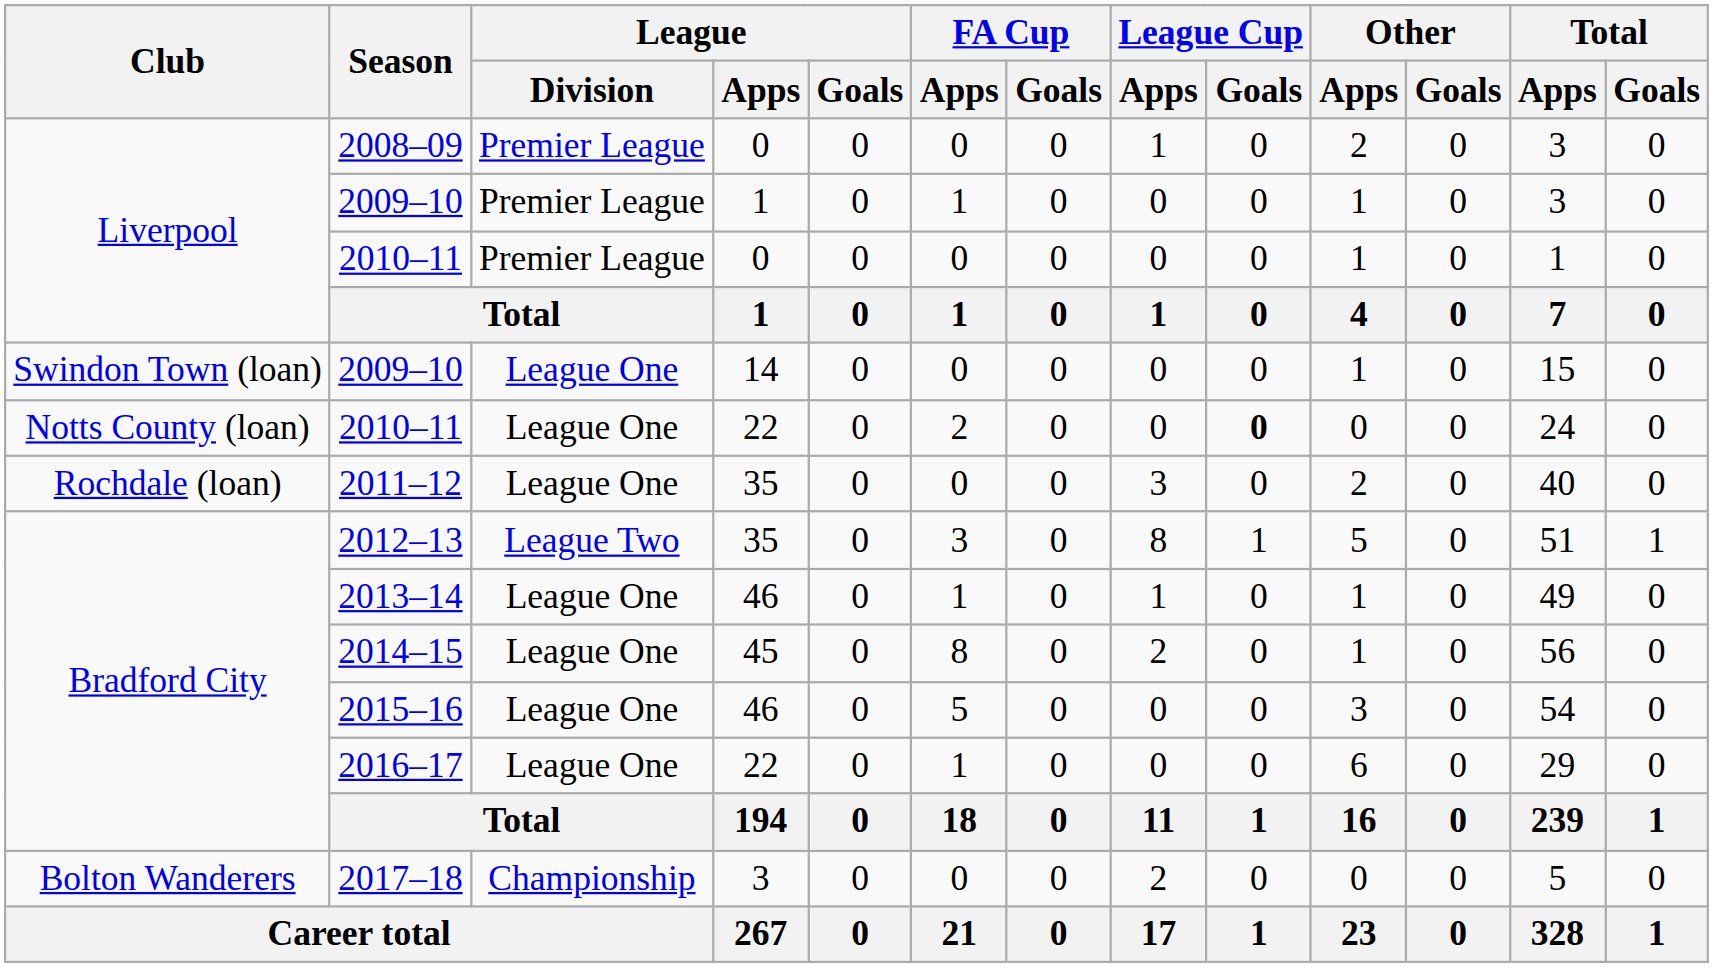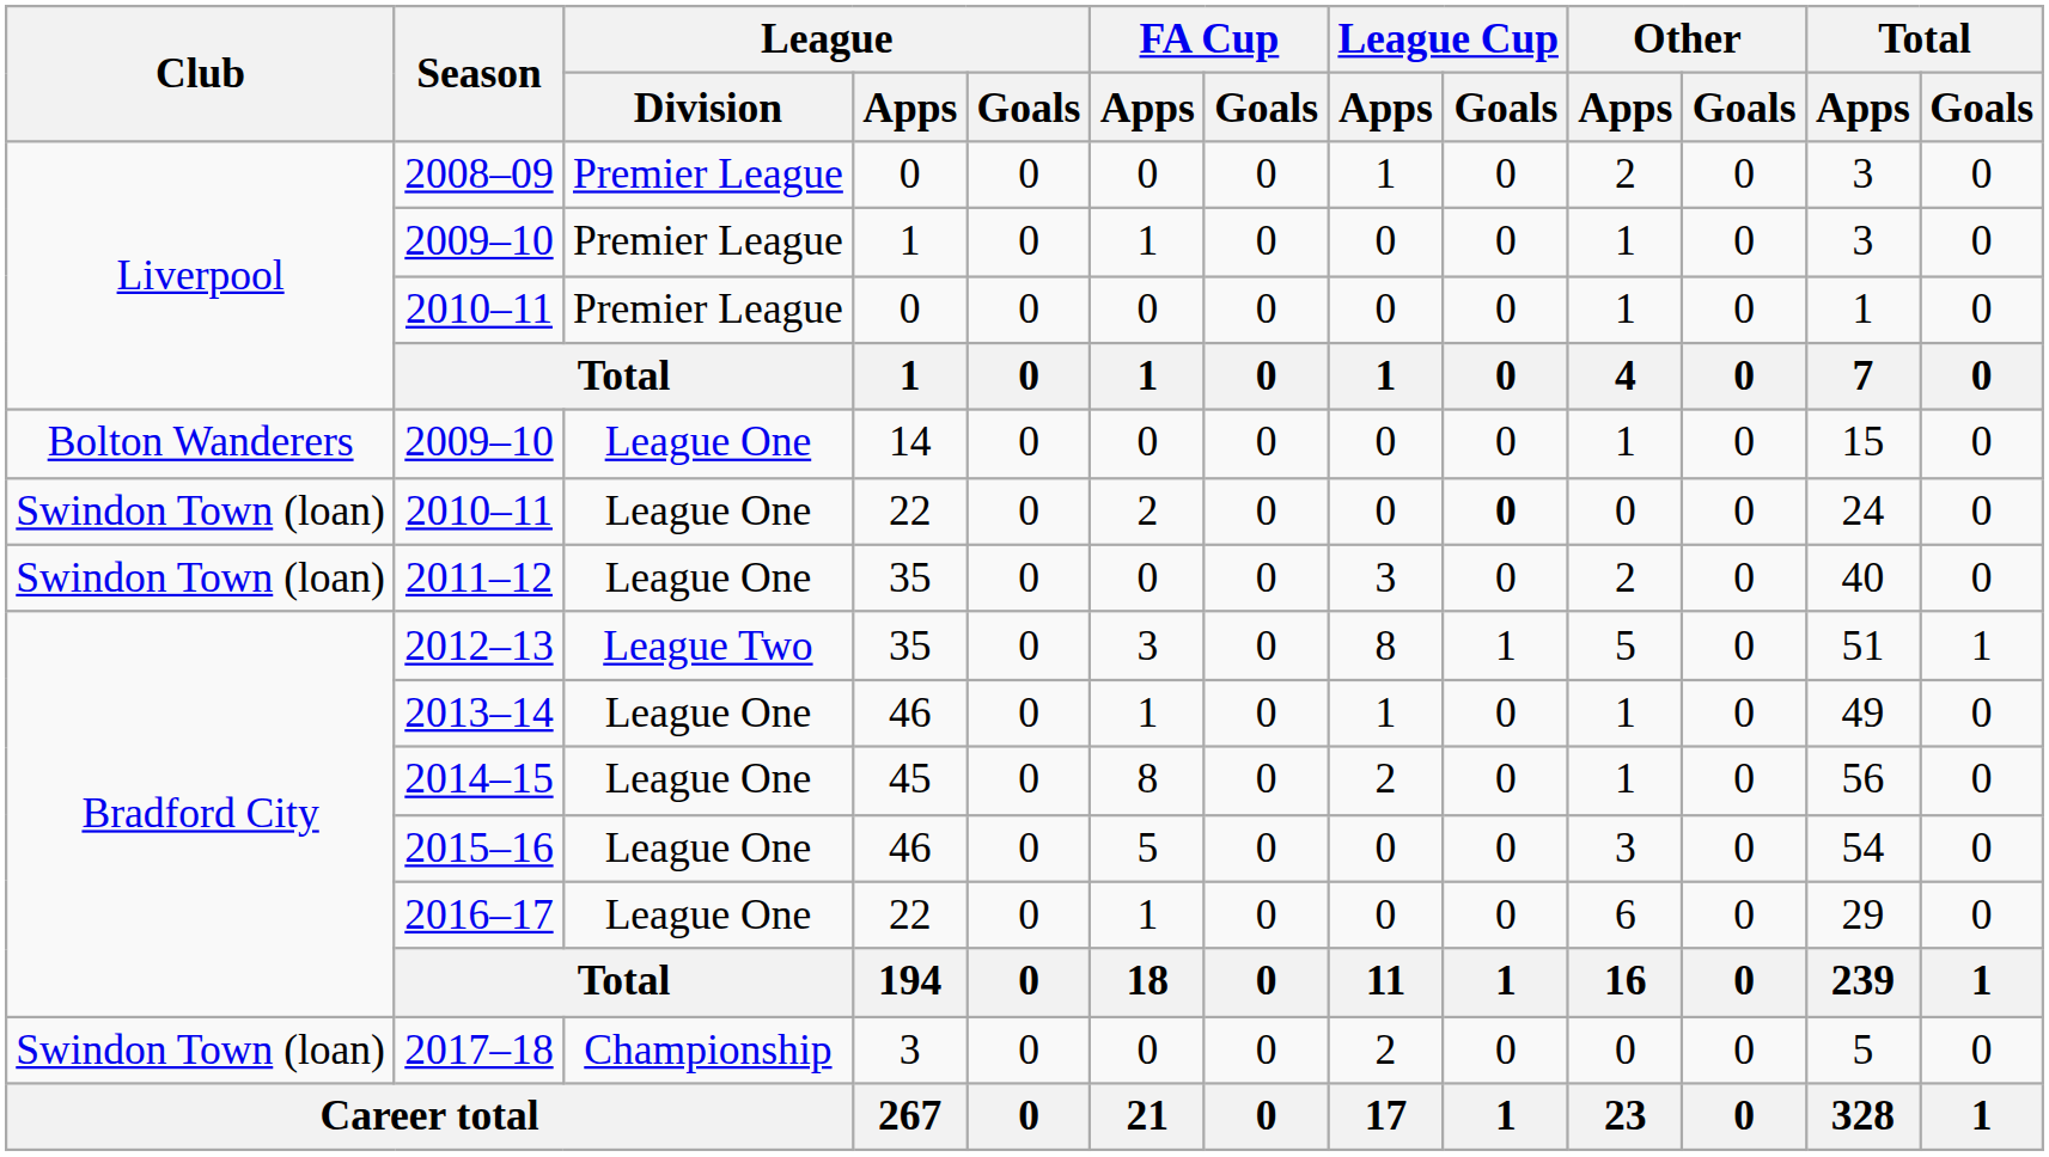 <table class="wikitable" style="text-align:center">
 <tr>
 <th rowspan="2">Club</th>
 <th rowspan="2">Season</th>
 <th colspan="3">League</th>
 <th colspan="2"><a href='#'>FA Cup</a></th>
 <th colspan="2"><a href='#'>League Cup</a></th>
 <th colspan="2">Other</th>
 <th colspan="2">Total</th>
 </tr>
 <tr>
 <th>Division</th>
 <th>Apps</th>
 <th>Goals</th>
 <th>Apps</th>
 <th>Goals</th>
 <th>Apps</th>
 <th>Goals</th>
 <th>Apps</th>
 <th>Goals</th>
 <th>Apps</th>
 <th>Goals</th>
 </tr>
 <tr>
 <td rowspan="4"><a href='#'>Liverpool</a></td>
 <td><a href='#'>2008–09</a></td>
 <td><a href='#'>Premier League</a></td>
 <td>0</td>
 <td>0</td>
 <td>0</td>
 <td>0</td>
 <td>1</td>
 <td>0</td>
 <td>2</td>
 <td>0</td>
 <td>3</td>
 <td>0</td>
 </tr>
 <tr>
 <td><a href='#'>2009–10</a></td>
 <td>Premier League</td>
 <td>1</td>
 <td>0</td>
 <td>1</td>
 <td>0</td>
 <td>0</td>
 <td>0</td>
 <td>1</td>
 <td>0</td>
 <td>3</td>
 <td>0</td>
 </tr>
 <tr>
 <td><a href='#'>2010–11</a></td>
 <td>Premier League</td>
 <td>0</td>
 <td>0</td>
 <td>0</td>
 <td>0</td>
 <td>0</td>
 <td>0</td>
 <td>1</td>
 <td>0</td>
 <td>1</td>
 <td>0</td>
 </tr>
 <tr>
 <th colspan="2">Total</th>
 <th>1</th>
 <th>0</th>
 <th>1</th>
 <th>0</th>
 <th>1</th>
 <th>0</th>
 <th>4</th>
 <th>0</th>
 <th>7</th>
 <th>0</th>
 </tr>
 <tr>
-<td><a href='#'>Swindon Town</a> (loan)</td>
+<td><a href='#'>Bolton Wanderers</a></td>
 <td><a href='#'>2009–10</a></td>
 <td><a href='#'>League One</a></td>
 <td>14</td>
 <td>0</td>
 <td>0</td>
 <td>0</td>
 <td>0</td>
 <td>0</td>
 <td>1</td>
 <td>0</td>
 <td>15</td>
 <td>0</td>
 </tr>
 <tr>
-<td><a href='#'>Notts County</a> (loan)</td>
+<td><a href='#'>Swindon Town</a> (loan)</td>
 <td><a href='#'>2010–11</a></td>
 <td>League One</td>
 <td>22</td>
 <td>0</td>
 <td>2</td>
 <td>0</td>
 <td>0</td>
 <td><strong>0</strong></td>
 <td>0</td>
 <td>0</td>
 <td>24</td>
 <td>0</td>
 </tr>
 <tr>
-<td><a href='#'>Rochdale</a> (loan)</td>
+<td><a href='#'>Swindon Town</a> (loan)</td>
 <td><a href='#'>2011–12</a></td>
 <td>League One</td>
 <td>35</td>
 <td>0</td>
 <td>0</td>
 <td>0</td>
 <td>3</td>
 <td>0</td>
 <td>2</td>
 <td>0</td>
 <td>40</td>
 <td>0</td>
 </tr>
 <tr>
 <td rowspan="6"><a href='#'>Bradford City</a></td>
 <td><a href='#'>2012–13</a></td>
 <td><a href='#'>League Two</a></td>
 <td>35</td>
 <td>0</td>
 <td>3</td>
 <td>0</td>
 <td>8</td>
 <td>1</td>
 <td>5</td>
 <td>0</td>
 <td>51</td>
 <td>1</td>
 </tr>
 <tr>
 <td><a href='#'>2013–14</a></td>
 <td>League One</td>
 <td>46</td>
 <td>0</td>
 <td>1</td>
 <td>0</td>
 <td>1</td>
 <td>0</td>
 <td>1</td>
 <td>0</td>
 <td>49</td>
 <td>0</td>
 </tr>
 <tr>
 <td><a href='#'>2014–15</a></td>
 <td>League One</td>
 <td>45</td>
 <td>0</td>
 <td>8</td>
 <td>0</td>
 <td>2</td>
 <td>0</td>
 <td>1</td>
 <td>0</td>
 <td>56</td>
 <td>0</td>
 </tr>
 <tr>
 <td><a href='#'>2015–16</a></td>
 <td>League One</td>
 <td>46</td>
 <td>0</td>
 <td>5</td>
 <td>0</td>
 <td>0</td>
 <td>0</td>
 <td>3</td>
 <td>0</td>
 <td>54</td>
 <td>0</td>
 </tr>
 <tr>
 <td><a href='#'>2016–17</a></td>
 <td>League One</td>
 <td>22</td>
 <td>0</td>
 <td>1</td>
 <td>0</td>
 <td>0</td>
 <td>0</td>
 <td>6</td>
 <td>0</td>
 <td>29</td>
 <td>0</td>
 </tr>
 <tr>
 <th colspan="2">Total</th>
 <th>194</th>
 <th>0</th>
 <th>18</th>
 <th>0</th>
 <th>11</th>
 <th>1</th>
 <th>16</th>
 <th>0</th>
 <th>239</th>
 <th>1</th>
 </tr>
 <tr>
-<td><a href='#'>Bolton Wanderers</a></td>
+<td><a href='#'>Swindon Town</a> (loan)</td>
 <td><a href='#'>2017–18</a></td>
 <td><a href='#'>Championship</a></td>
 <td>3</td>
 <td>0</td>
 <td>0</td>
 <td>0</td>
 <td>2</td>
 <td>0</td>
 <td>0</td>
 <td>0</td>
 <td>5</td>
 <td>0</td>
 </tr>
 <tr>
 <th colspan="3">Career total</th>
 <th>267</th>
 <th>0</th>
 <th>21</th>
 <th>0</th>
 <th>17</th>
 <th>1</th>
 <th>23</th>
 <th>0</th>
 <th>328</th>
 <th>1</th>
 </tr>
 </table>
